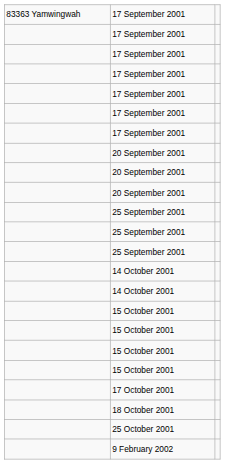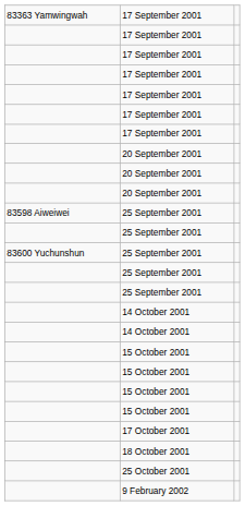 <table class="wikitable" style="font-size: 80%; float: left; width: 26em; margin-right: 1em; height: 700px">
 <tr>
 <td>83363 Yamwingwah</td>
 <td>17 September 2001</td>
 <td></td>
 </tr>
 <tr>
 <td></td>
 <td>17 September 2001</td>
 <td></td>
 </tr>
 <tr>
 <td></td>
 <td>17 September 2001</td>
 <td></td>
 </tr>
 <tr>
 <td></td>
 <td>17 September 2001</td>
 <td></td>
 </tr>
 <tr>
 <td></td>
 <td>17 September 2001</td>
 <td></td>
 </tr>
 <tr>
 <td></td>
 <td>17 September 2001</td>
 <td></td>
 </tr>
 <tr>
 <td></td>
 <td>17 September 2001</td>
 <td></td>
 </tr>
 <tr>
 <td></td>
 <td>20 September 2001</td>
 <td></td>
 </tr>
 <tr>
 <td></td>
 <td>20 September 2001</td>
 <td></td>
 </tr>
 <tr>
 <td></td>
 <td>20 September 2001</td>
 <td></td>
 </tr>
 <tr>
+<td>83598 Aiweiwei</td>
+<td>25 September 2001</td>
 <td></td>
+</tr>
+<tr>
+<td></td>
+<td>25 September 2001</td>
+<td></td>
+</tr>
+<tr>
+<td>83600 Yuchunshun</td>
 <td>25 September 2001</td>
 <td></td>
 </tr>
 <tr>
 <td></td>
 <td>25 September 2001</td>
 <td></td>
 </tr>
 <tr>
 <td></td>
 <td>25 September 2001</td>
 <td></td>
 </tr>
 <tr>
 <td></td>
 <td>14 October 2001</td>
 <td></td>
 </tr>
 <tr>
 <td></td>
 <td>14 October 2001</td>
 <td></td>
 </tr>
 <tr>
 <td></td>
 <td>15 October 2001</td>
 <td></td>
 </tr>
 <tr>
 <td></td>
 <td>15 October 2001</td>
 <td></td>
 </tr>
 <tr>
 <td></td>
 <td>15 October 2001</td>
 <td></td>
 </tr>
 <tr>
 <td></td>
 <td>15 October 2001</td>
 <td></td>
 </tr>
 <tr>
 <td></td>
 <td>17 October 2001</td>
 <td></td>
 </tr>
 <tr>
 <td></td>
 <td>18 October 2001</td>
 <td></td>
 </tr>
 <tr>
 <td></td>
 <td>25 October 2001</td>
 <td></td>
 </tr>
 <tr>
 <td></td>
 <td>9 February 2002</td>
 <td></td>
 </tr>
 </table>
